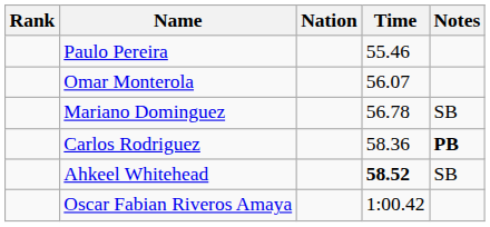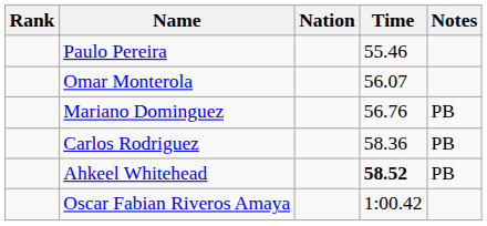 <table class="wikitable sortable">
 <tr>
 <th>Rank</th>
 <th>Name</th>
 <th>Nation</th>
 <th>Time</th>
 <th>Notes</th>
 </tr>
 <tr>
 <td></td>
 <td><a href='#'>Paulo Pereira</a></td>
 <td></td>
 <td>55.46</td>
 <td></td>
 </tr>
 <tr>
 <td></td>
 <td><a href='#'>Omar Monterola</a></td>
 <td></td>
 <td>56.07</td>
 <td></td>
 </tr>
 <tr>
 <td></td>
 <td><a href='#'>Mariano Dominguez</a></td>
 <td></td>
-<td>56.78</td>
-<td>SB</td>
+<td>56.76</td>
+<td>PB</td>
 </tr>
 <tr>
 <td></td>
 <td><a href='#'>Carlos Rodriguez</a></td>
 <td></td>
 <td>58.36</td>
-<td><strong>PB</strong></td>
+<td>PB</td>
 </tr>
 <tr>
 <td></td>
 <td><a href='#'>Ahkeel Whitehead</a></td>
 <td></td>
 <td><strong>58.52</strong></td>
-<td>SB</td>
+<td>PB</td>
 </tr>
 <tr>
 <td></td>
 <td><a href='#'>Oscar Fabian Riveros Amaya</a></td>
 <td></td>
 <td>1:00.42</td>
 <td></td>
 </tr>
 </table>
